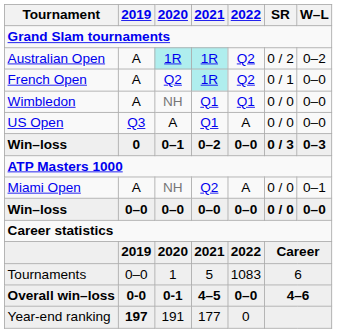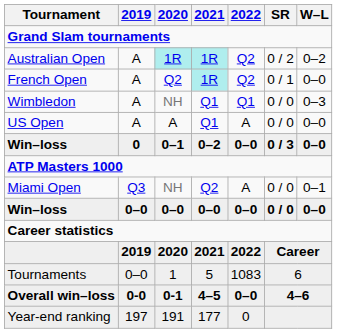 <table class=wikitable style=text-align:center>
 <tr>
 <th>Tournament</th>
 <th><a href='#'>2019</a></th>
 <th><a href='#'>2020</a></th>
 <th><a href='#'>2021</a></th>
 <th><a href='#'>2022</a></th>
 <th>SR</th>
 <th>W–L</th>
 </tr>
 <tr>
 <td colspan="7" align="left"><strong><a href='#'>Grand Slam tournaments</a></strong></td>
 </tr>
 <tr>
 <td align=left><a href='#'>Australian Open</a></td>
 <td>A</td>
 <td bgcolor=afeeee><a href='#'>1R</a></td>
 <td bgcolor=afeeee><a href='#'>1R</a></td>
 <td><a href='#'>Q2</a></td>
 <td>0 / 2</td>
 <td>0–2</td>
 </tr>
 <tr>
 <td align=left><a href='#'>French Open</a></td>
 <td>A</td>
 <td><a href='#'>Q2</a></td>
 <td bgcolor=afeeee><a href='#'>1R</a></td>
 <td><a href='#'>Q2</a></td>
 <td>0 / 1</td>
 <td>0–0</td>
 </tr>
 <tr>
 <td align=left><a href='#'>Wimbledon</a></td>
 <td>A</td>
 <td style=color:#767676>NH</td>
 <td><a href='#'>Q1</a></td>
 <td><a href='#'>Q1</a></td>
 <td>0 / 0</td>
-<td>0–0</td>
+<td>0–3</td>
 </tr>
 <tr>
 <td align=left><a href='#'>US Open</a></td>
-<td><a href='#'>Q3</a></td>
+<td>A</td>
 <td>A</td>
 <td><a href='#'>Q1</a></td>
 <td>A</td>
 <td>0 / 0</td>
 <td>0–0</td>
 </tr>
 <tr style=font-weight:bold;background:#efefef>
 <td style=text-align:left>Win–loss</td>
 <td>0</td>
 <td>0–1</td>
 <td>0–2</td>
 <td>0–0</td>
 <td>0 / 3</td>
-<td>0–3</td>
+<td>0–0</td>
 </tr>
 <tr>
 <td colspan="7" align="left"><strong><a href='#'>ATP Masters 1000</a></strong></td>
 </tr>
 <tr>
 <td align=left><a href='#'>Miami Open</a></td>
-<td>A</td>
+<td><a href='#'>Q3</a></td>
 <td style=color:#767676>NH</td>
 <td><a href='#'>Q2</a></td>
 <td>A</td>
 <td>0 / 0</td>
 <td>0–1</td>
 </tr>
 <tr style=font-weight:bold;background:#efefef>
 <td style=text-align:left>Win–loss</td>
 <td>0–0</td>
 <td>0–0</td>
 <td>0–0</td>
 <td>0–0</td>
 <td>0 / 0</td>
 <td>0–0</td>
 </tr>
 <tr>
 <td colspan="7" align="left"><strong>Career statistics</strong></td>
 </tr>
 <tr style=font-weight:bold;background:#efefef>
 <td></td>
 <td>2019</td>
 <td>2020</td>
 <td>2021</td>
 <td>2022</td>
 <td colspan="2">Career</td>
 </tr>
 <tr bgcolor=efefef>
 <td align=left>Tournaments</td>
 <td>0–0</td>
 <td>1</td>
 <td>5</td>
 <td>1083</td>
 <td colspan=2>6</td>
 </tr>
 <tr style=font-weight:bold;background:#efefef>
 <td style=text-align:left>Overall win–loss</td>
 <td>0-0</td>
 <td>0-1</td>
 <td>4–5</td>
 <td>0–0</td>
 <td colspan=2>4–6</td>
 </tr>
 <tr bgcolor=efefef>
 <td align=left>Year-end ranking</td>
-<td><strong>197</strong></td>
+<td>197</td>
 <td>191</td>
 <td>177</td>
 <td>0</td>
 <td colspan=2><strong></strong></td>
 </tr>
 </table>
